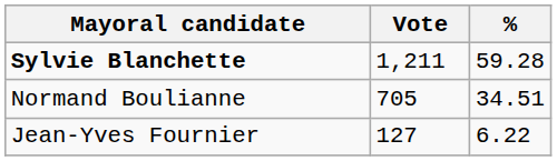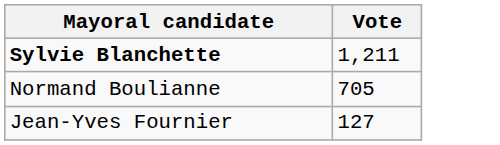 <table class="wikitable">
 <tr>
 <th bgcolor="#DDDDFF" width="200px">Mayoral candidate</th>
 <th bgcolor="#DDDDFF" width="50px">Vote</th>
-<th bgcolor="#DDDDFF" width="30px">%</th>
 </tr>
 <tr>
 <td><strong>Sylvie Blanchette</strong></td>
 <td>1,211</td>
-<td>59.28</td>
 </tr>
 <tr>
 <td>Normand Boulianne</td>
 <td>705</td>
-<td>34.51</td>
 </tr>
 <tr>
 <td>Jean-Yves Fournier</td>
 <td>127</td>
-<td>6.22</td>
 </tr>
 </table>
